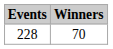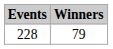 <table class="wikitable plainrowheaders" style="background:#fff; font-size:83%; line-height:13px; border:grey solid 1px; border-collapse:collapse;">
 <tr style="background:#ccc; text-align:center;">
 <th style="background:#ccc;" width="20">Events</th>
 <th style="background:#ccc;" width="50">Winners</th>
 </tr>
 <tr>
 <td align=center>228</td>
-<td align=center>70</td>
+<td align=center>79</td>
 </tr>
 </table>
